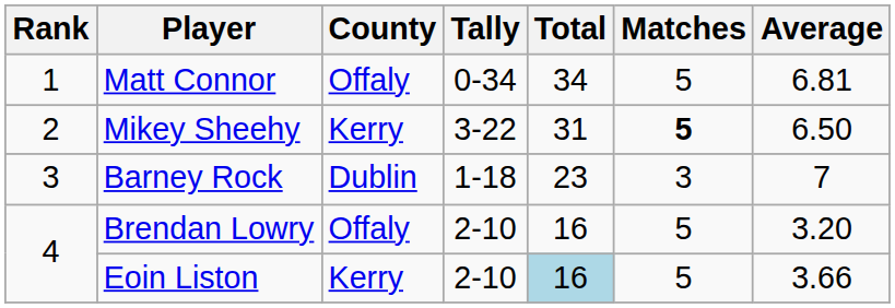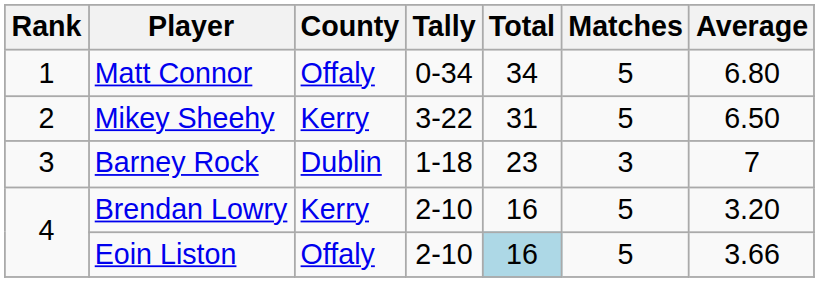 <table class="wikitable">
 <tr>
 <th>Rank</th>
 <th>Player</th>
 <th>County</th>
 <th>Tally</th>
 <th>Total</th>
 <th>Matches</th>
 <th>Average</th>
 </tr>
 <tr>
 <td rowspan=1 align=center>1</td>
 <td><a href='#'>Matt Connor</a></td>
 <td><a href='#'>Offaly</a></td>
 <td align=center>0-34</td>
 <td align=center>34</td>
 <td align=center>5</td>
-<td align=center>6.81</td>
+<td align=center>6.80</td>
 </tr>
 <tr>
 <td rowspan=1 align=center>2</td>
 <td><a href='#'>Mikey Sheehy</a></td>
 <td><a href='#'>Kerry</a></td>
 <td align=center>3-22</td>
 <td align=center>31</td>
-<td align=center><strong>5</strong></td>
+<td align=center>5</td>
 <td align=center>6.50</td>
 </tr>
 <tr>
 <td rowspan=1 align=center>3</td>
 <td><a href='#'>Barney Rock</a></td>
 <td><a href='#'>Dublin</a></td>
 <td align=center>1-18</td>
 <td align=center>23</td>
 <td align=center>3</td>
 <td align=center>7</td>
 </tr>
 <tr>
 <td rowspan=2 align=center>4</td>
 <td><a href='#'>Brendan Lowry</a></td>
-<td><a href='#'>Offaly</a></td>
+<td><a href='#'>Kerry</a></td>
 <td align=center>2-10</td>
 <td align=center>16</td>
 <td align=center>5</td>
 <td align=center>3.20</td>
 </tr>
 <tr>
 <td><a href='#'>Eoin Liston</a></td>
-<td><a href='#'>Kerry</a></td>
+<td><a href='#'>Offaly</a></td>
 <td align=center>2-10</td>
 <td align=center style="background: lightblue;">16</td>
 <td align=center>5</td>
 <td align=center>3.66</td>
 </tr>
 </table>
